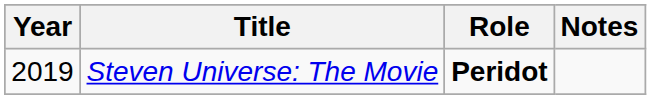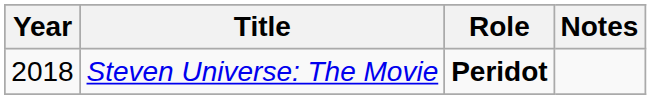 <table class="wikitable sortable">
 <tr>
 <th>Year</th>
 <th>Title</th>
 <th>Role</th>
 <th>Notes</th>
 </tr>
 <tr>
-<td>2019</td>
+<td>2018</td>
 <td><em><a href='#'>Steven Universe: The Movie</a></em></td>
 <td><strong>Peridot</strong></td>
 </tr>
 </table>
